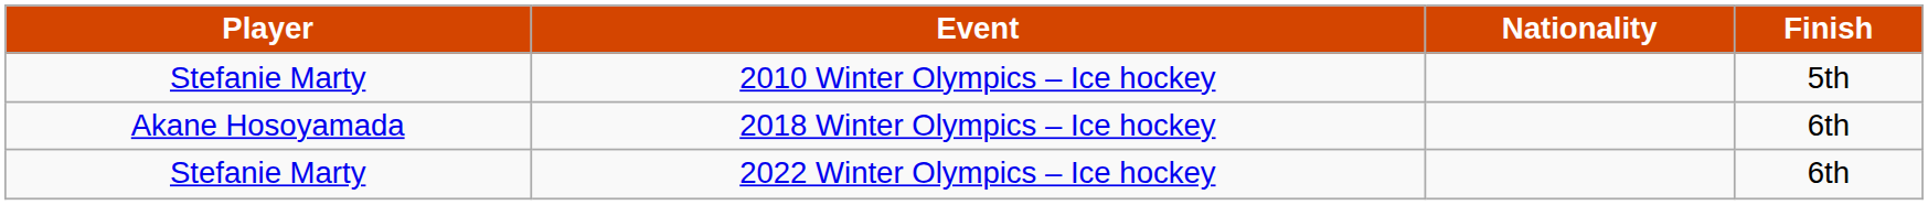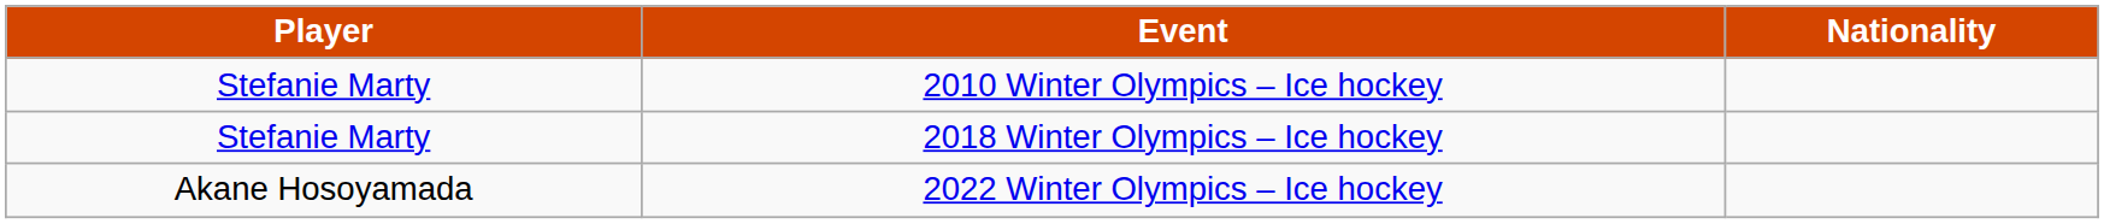 <table class="wikitable" style="width:80%;">
 <tr style="text-align:center; background:#D44500; color:#FFFFFF;">
 <td><strong>Player</strong></td>
 <td><strong>Event</strong></td>
 <td><strong>Nationality</strong></td>
-<td><strong>Finish</strong></td>
 </tr>
 <tr style="text-align:center;" bgcolor="">
 <td><a href='#'>Stefanie Marty</a></td>
 <td><a href='#'>2010 Winter Olympics – Ice hockey</a></td>
 <td></td>
-<td>5th</td>
-</tr>
-<tr style="text-align:center;" bgcolor="">
-<td><a href='#'>Akane Hosoyamada</a></td>
-<td><a href='#'>2018 Winter Olympics – Ice hockey</a></td>
-<td></td>
-<td>6th</td>
 </tr>
 <tr style="text-align:center;" bgcolor="">
 <td><a href='#'>Stefanie Marty</a></td>
+<td><a href='#'>2018 Winter Olympics – Ice hockey</a></td>
+<td></td>
+</tr>
+<tr style="text-align:center;" bgcolor="">
+<td>Akane Hosoyamada</td>
 <td><a href='#'>2022 Winter Olympics – Ice hockey</a></td>
 <td></td>
-<td>6th</td>
 </tr>
 </table>
